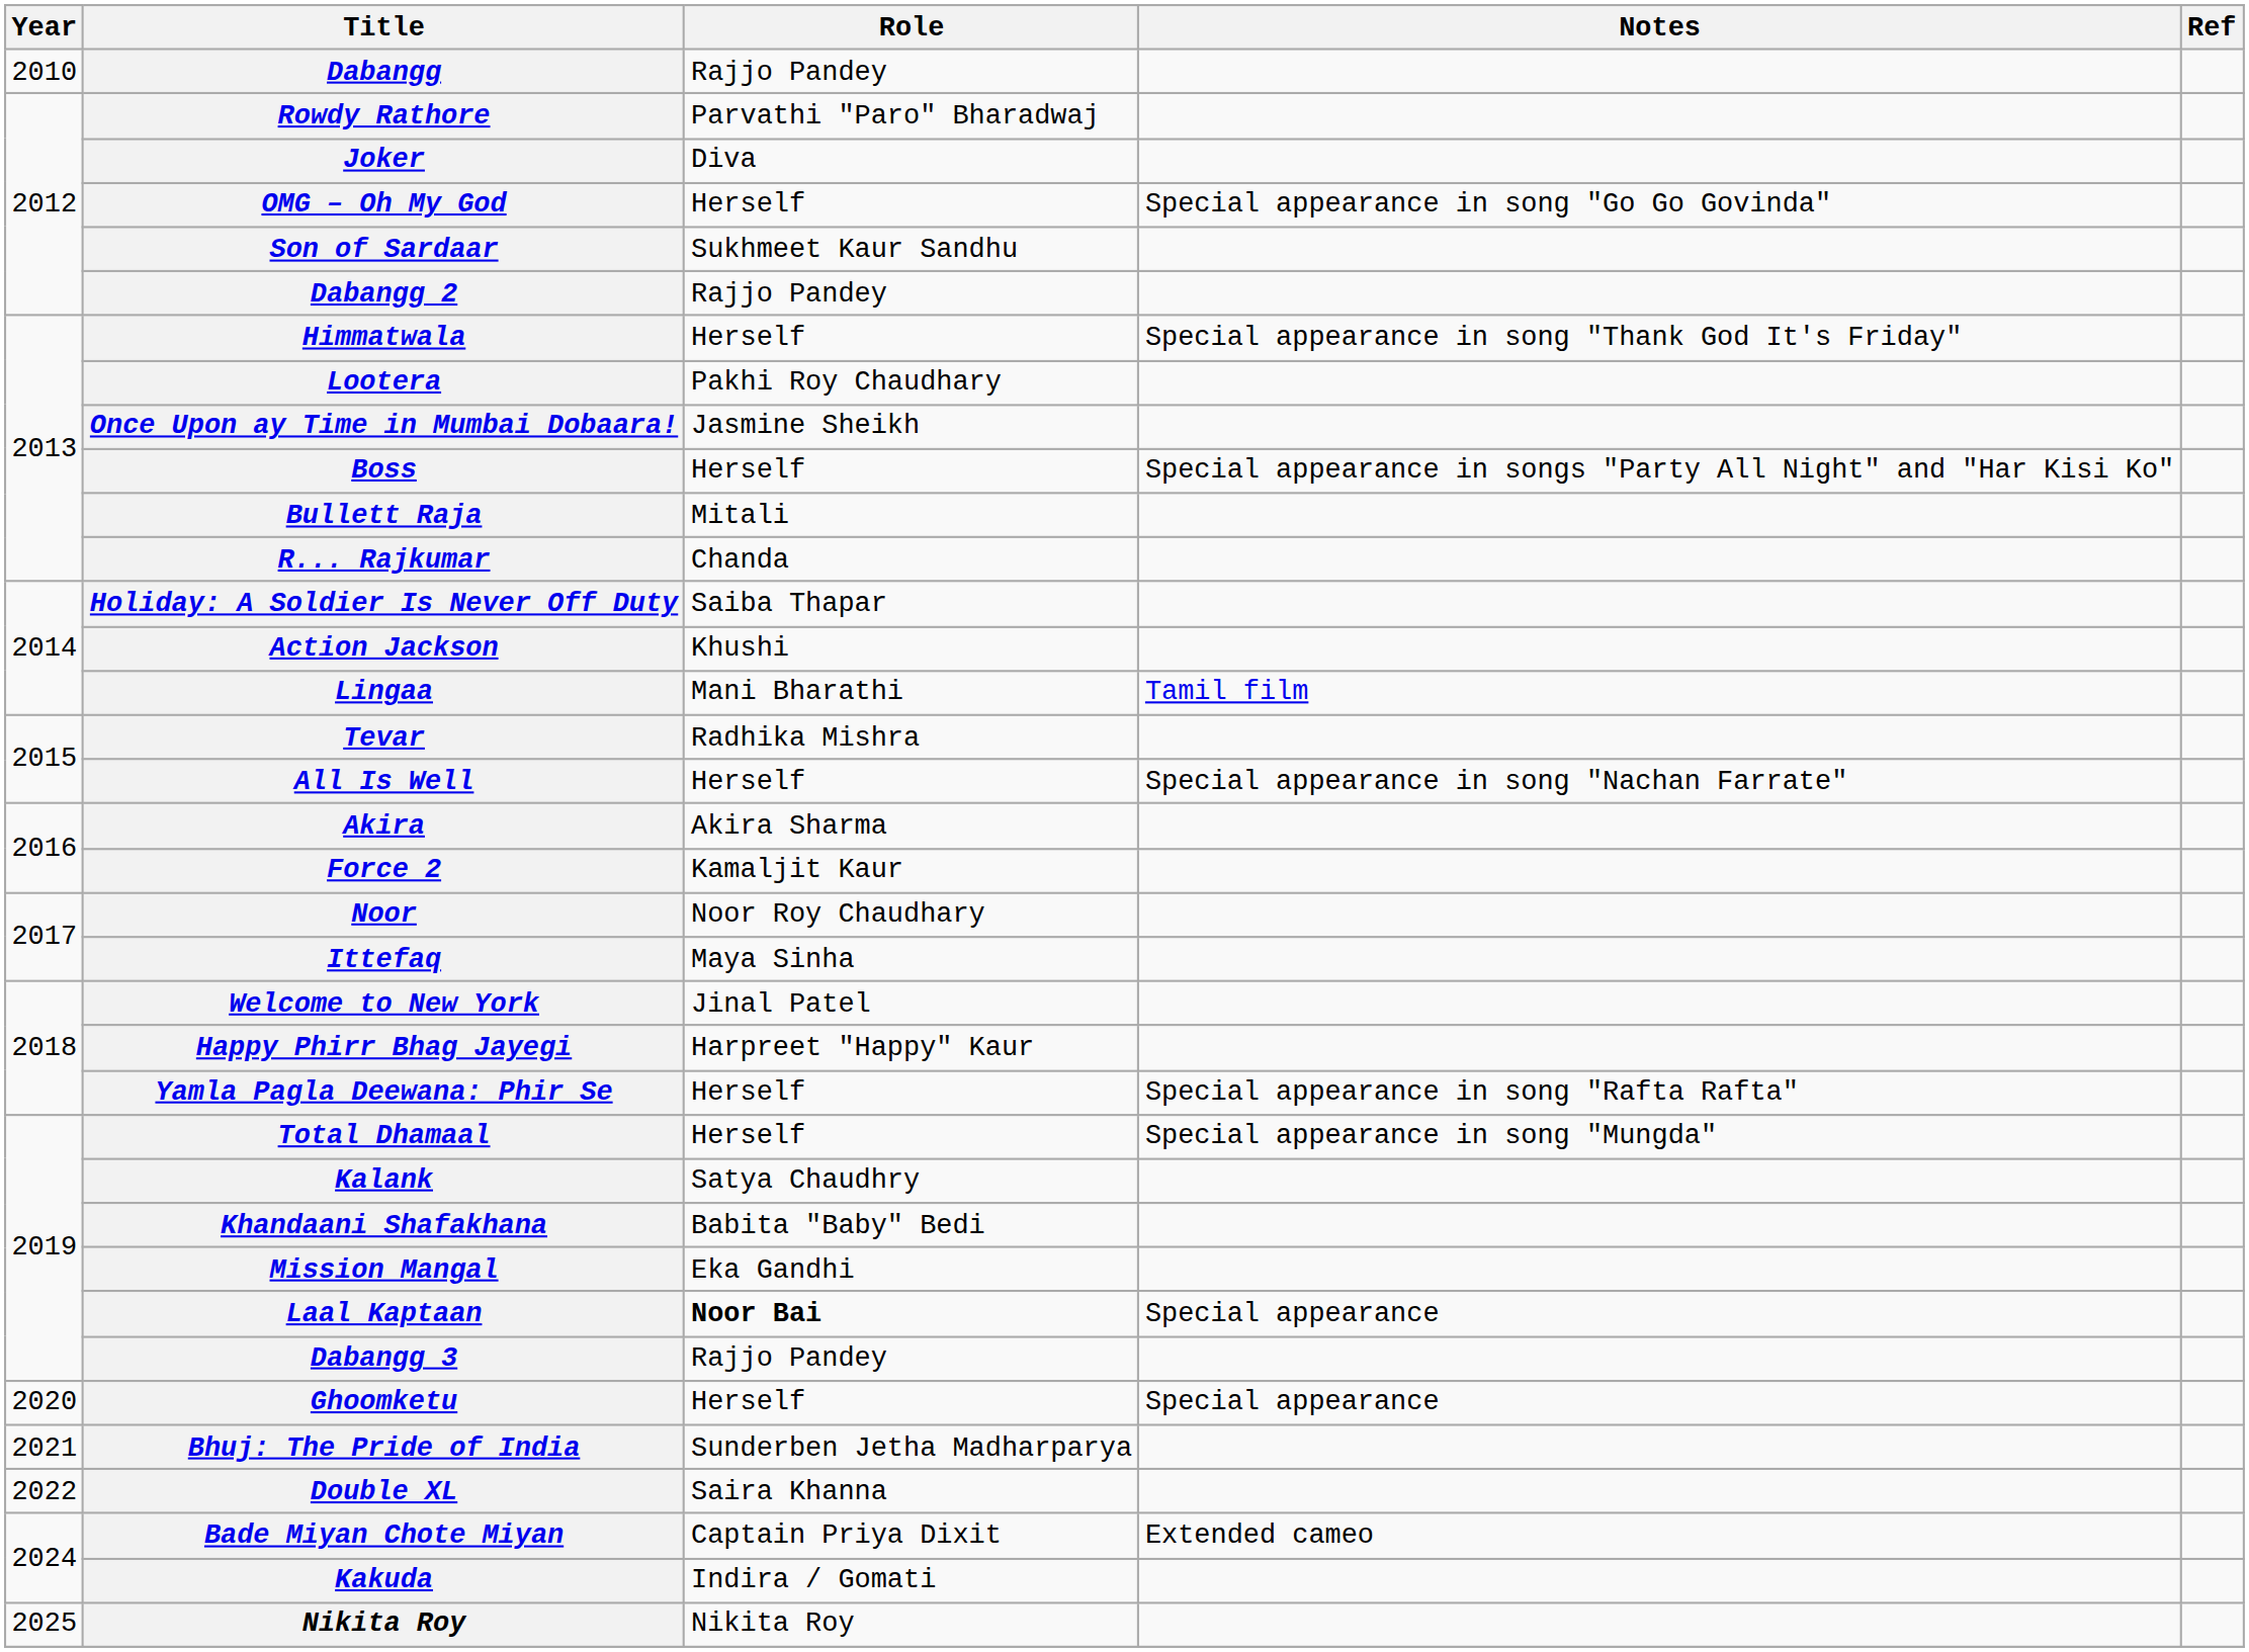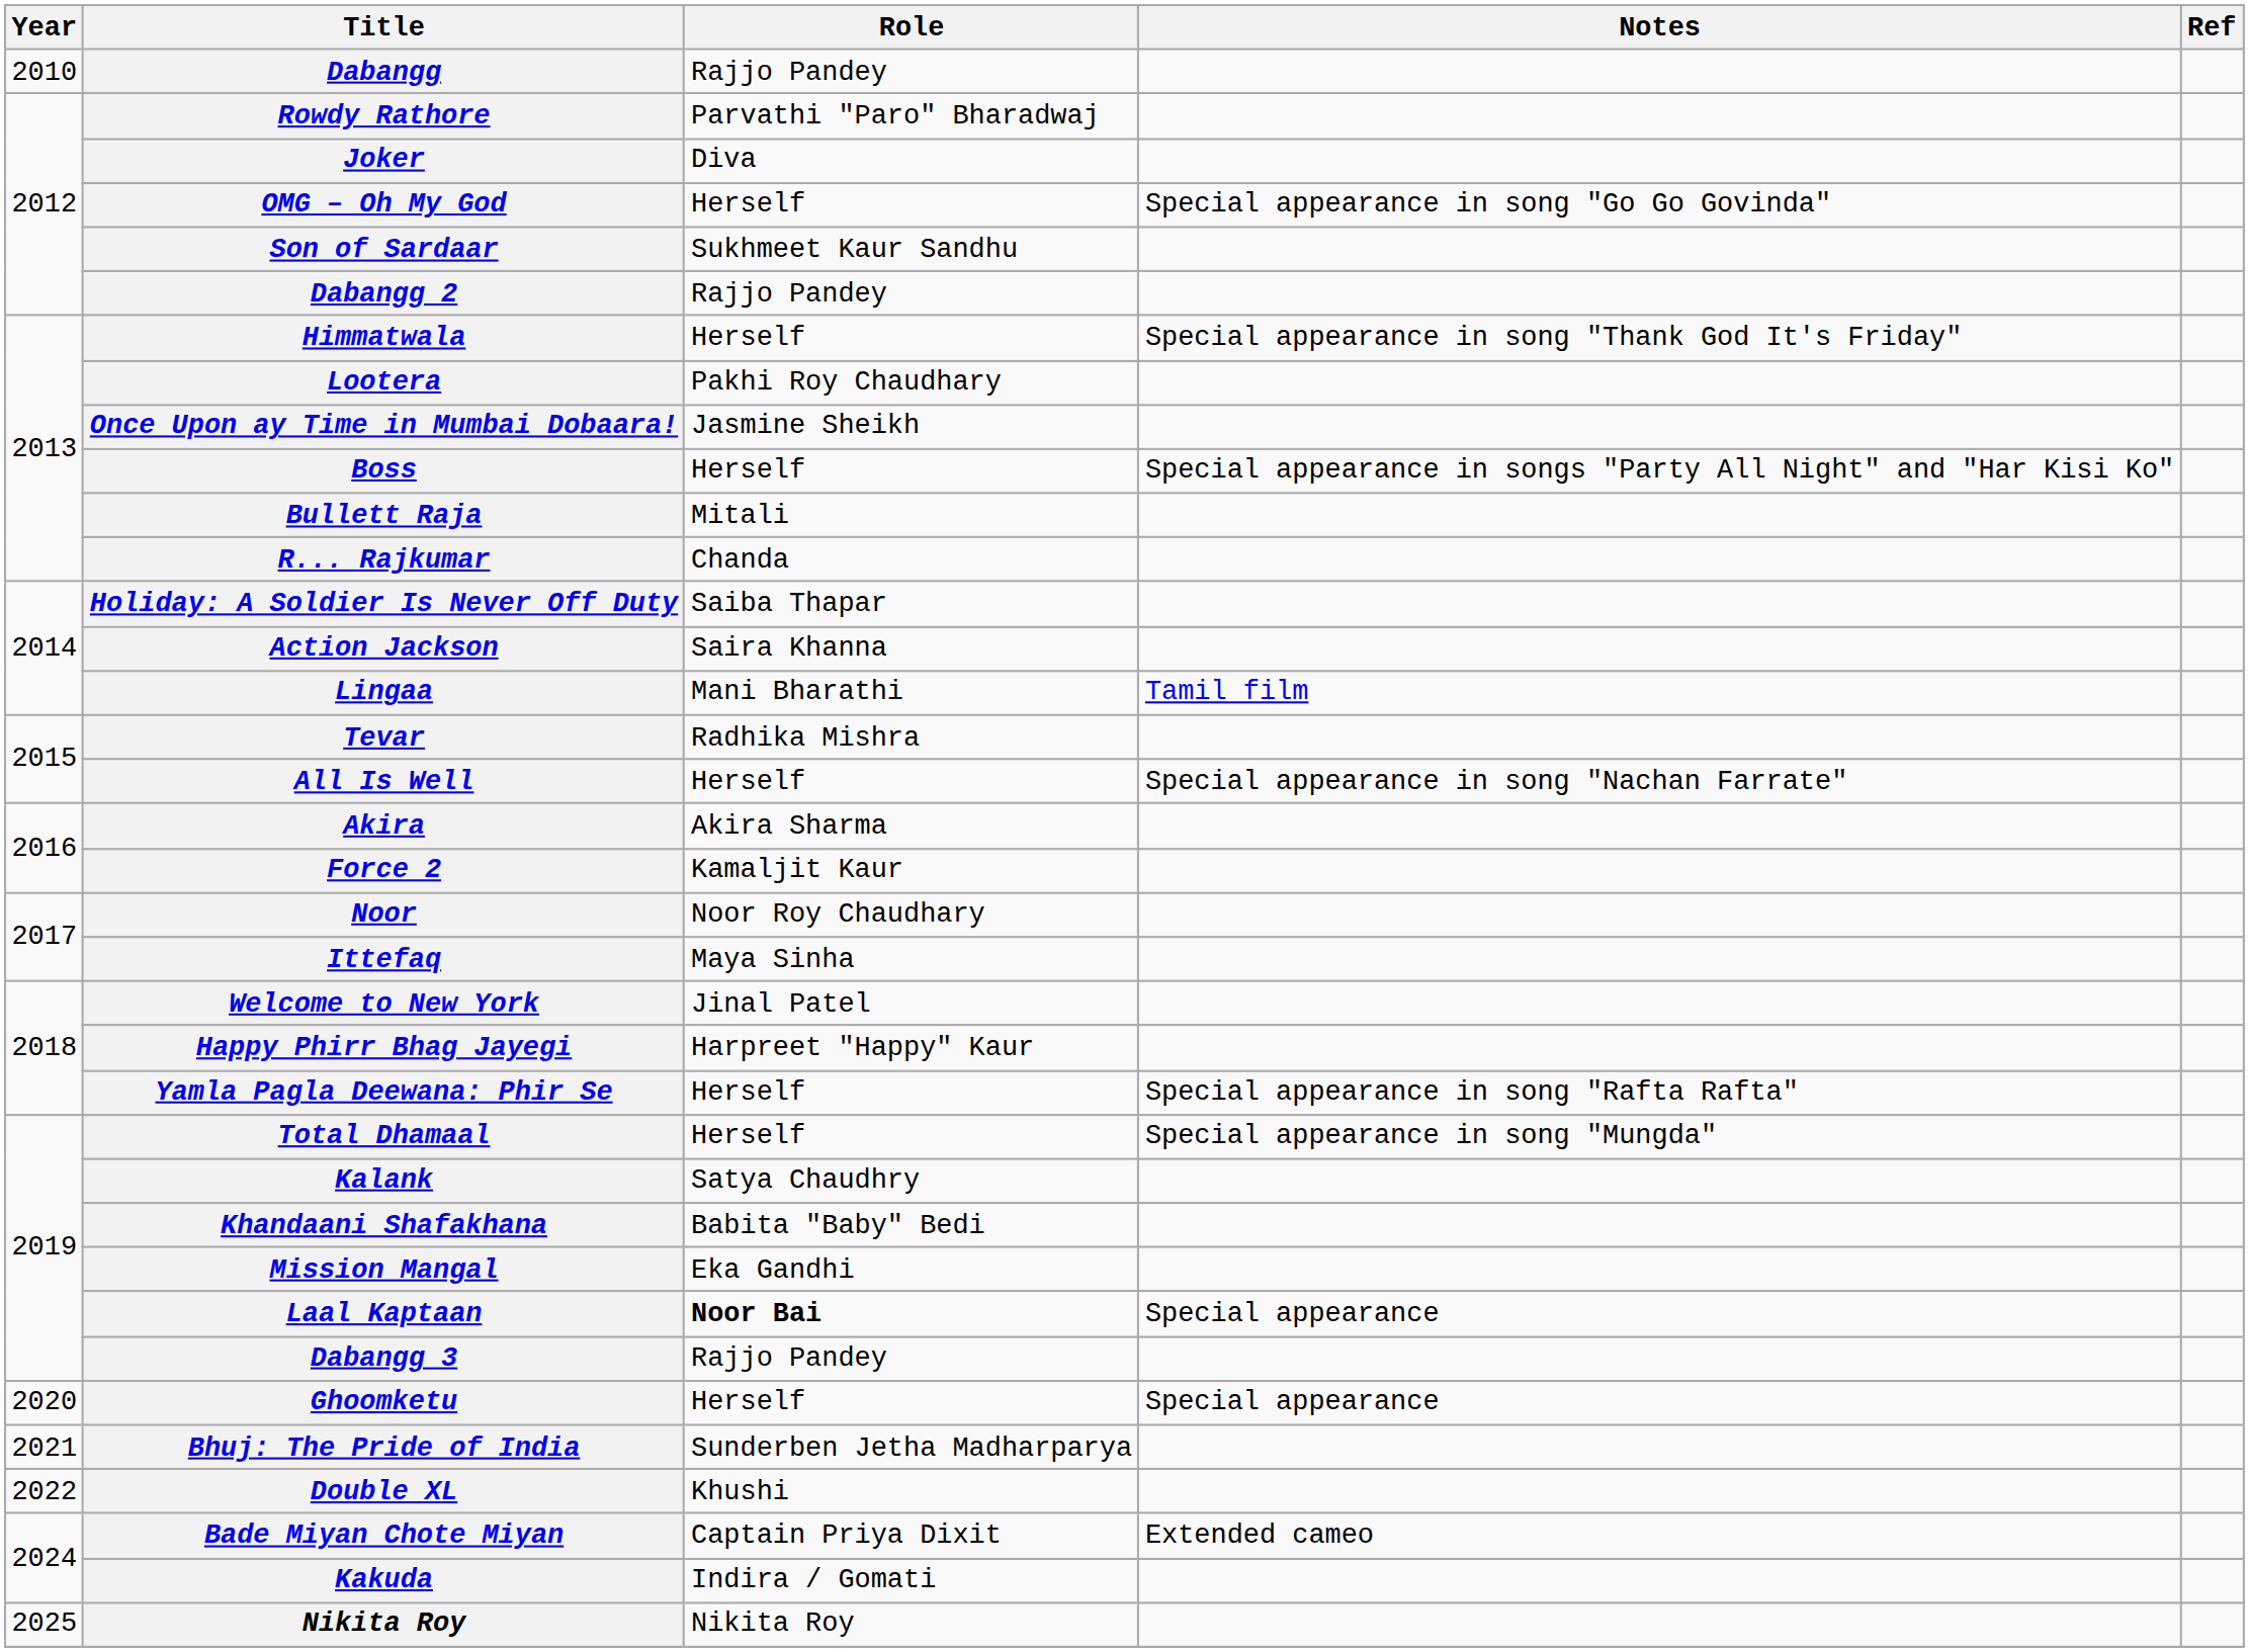 <table class="wikitable sortable plainrowheaders">
 <tr style="text-align:center;">
 <th scope="col">Year</th>
 <th scope="col">Title</th>
 <th scope="col">Role</th>
 <th class="unsortable" scope="col">Notes</th>
 <th class="unsortable" scope="col">Ref</th>
 </tr>
 <tr>
 <td>2010</td>
 <th scope=row><em><a href='#'>Dabangg</a></em></th>
 <td>Rajjo Pandey</td>
 <td></td>
 <td></td>
 </tr>
 <tr>
 <td rowspan="5">2012</td>
 <th scope=row><em><a href='#'>Rowdy Rathore</a></em></th>
 <td>Parvathi "Paro" Bharadwaj</td>
 <td></td>
 <td></td>
 </tr>
 <tr>
 <th scope=row><em><a href='#'>Joker</a></em></th>
 <td>Diva</td>
 <td></td>
 <td></td>
 </tr>
 <tr>
 <th scope=row><em><a href='#'>OMG – Oh My God</a></em></th>
 <td>Herself</td>
 <td>Special appearance in song "Go Go Govinda"</td>
 <td></td>
 </tr>
 <tr>
 <th scope=row><em><a href='#'>Son of Sardaar</a></em></th>
 <td>Sukhmeet Kaur Sandhu</td>
 <td></td>
 <td></td>
 </tr>
 <tr>
 <th scope=row><em><a href='#'>Dabangg 2</a></em></th>
 <td>Rajjo Pandey</td>
 <td></td>
 <td></td>
 </tr>
 <tr>
 <td rowspan="6">2013</td>
 <th scope=row><em><a href='#'>Himmatwala</a></em></th>
 <td>Herself</td>
 <td>Special appearance in song "Thank God It's Friday"</td>
 <td></td>
 </tr>
 <tr>
 <th scope=row><em><a href='#'>Lootera</a></em></th>
 <td>Pakhi Roy Chaudhary</td>
 <td></td>
 <td></td>
 </tr>
 <tr>
 <th scope=row><em><a href='#'>Once Upon ay Time in Mumbai Dobaara!</a></em></th>
 <td>Jasmine Sheikh</td>
 <td></td>
 <td></td>
 </tr>
 <tr>
 <th scope=row><em><a href='#'>Boss</a></em></th>
 <td>Herself</td>
 <td>Special appearance in songs "Party All Night" and "Har Kisi Ko"</td>
 <td></td>
 </tr>
 <tr>
 <th scope=row><em><a href='#'>Bullett Raja</a></em></th>
 <td>Mitali</td>
 <td></td>
 <td></td>
 </tr>
 <tr>
 <th scope=row><em><a href='#'>R... Rajkumar</a></em></th>
 <td>Chanda</td>
 <td></td>
 <td></td>
 </tr>
 <tr>
 <td rowspan="3">2014</td>
 <th scope=row><em><a href='#'>Holiday: A Soldier Is Never Off Duty</a></em></th>
 <td>Saiba Thapar</td>
 <td></td>
 <td></td>
 </tr>
 <tr>
 <th scope=row><em><a href='#'>Action Jackson</a></em></th>
-<td>Khushi</td>
+<td>Saira Khanna</td>
 <td></td>
 <td></td>
 </tr>
 <tr>
 <th scope=row><em><a href='#'>Lingaa</a></em></th>
 <td>Mani Bharathi</td>
 <td><a href='#'>Tamil film</a></td>
 <td></td>
 </tr>
 <tr>
 <td rowspan="2">2015</td>
 <th scope=row><em><a href='#'>Tevar</a></em></th>
 <td>Radhika Mishra</td>
 <td></td>
 <td></td>
 </tr>
 <tr>
 <th scope=row><em><a href='#'>All Is Well</a></em></th>
 <td>Herself</td>
 <td>Special appearance in song "Nachan Farrate"</td>
 <td></td>
 </tr>
 <tr>
 <td rowspan="2">2016</td>
 <th scope=row><em><a href='#'>Akira</a></em></th>
 <td>Akira Sharma</td>
 <td></td>
 <td></td>
 </tr>
 <tr>
 <th scope=row><em><a href='#'>Force 2</a></em></th>
 <td>Kamaljit Kaur</td>
 <td></td>
 <td></td>
 </tr>
 <tr>
 <td rowspan="2">2017</td>
 <th scope=row><em><a href='#'>Noor</a></em></th>
 <td>Noor Roy Chaudhary</td>
 <td></td>
 <td></td>
 </tr>
 <tr>
 <th scope=row><em><a href='#'>Ittefaq</a></em></th>
 <td>Maya Sinha</td>
 <td></td>
 <td></td>
 </tr>
 <tr>
 <td rowspan="3">2018</td>
 <th scope=row><em><a href='#'>Welcome to New York</a></em></th>
 <td>Jinal Patel</td>
 <td></td>
 <td></td>
 </tr>
 <tr>
 <th scope=row><em><a href='#'>Happy Phirr Bhag Jayegi</a></em></th>
 <td>Harpreet "Happy" Kaur</td>
 <td></td>
 <td></td>
 </tr>
 <tr>
 <th scope=row><em><a href='#'>Yamla Pagla Deewana: Phir Se</a></em></th>
 <td>Herself</td>
 <td>Special appearance in song "Rafta Rafta"</td>
 <td></td>
 </tr>
 <tr>
 <td rowspan="6">2019</td>
 <th scope="row"><em><a href='#'>Total Dhamaal</a></em></th>
 <td>Herself</td>
 <td>Special appearance in song "Mungda"</td>
 <td></td>
 </tr>
 <tr>
 <th scope="row"><em><a href='#'>Kalank</a></em></th>
 <td>Satya Chaudhry</td>
 <td></td>
 <td></td>
 </tr>
 <tr>
 <th scope="row"><em><a href='#'>Khandaani Shafakhana</a></em></th>
 <td>Babita "Baby" Bedi</td>
 <td></td>
 <td></td>
 </tr>
 <tr>
 <th scope="row"><em><a href='#'>Mission Mangal</a></em></th>
 <td>Eka Gandhi</td>
 <td></td>
 <td></td>
 </tr>
 <tr>
 <th scope="row"><em><a href='#'>Laal Kaptaan</a></em></th>
 <td><strong>Noor Bai</strong></td>
 <td>Special appearance</td>
 <td></td>
 </tr>
 <tr>
 <th scope="row"><em><a href='#'>Dabangg 3</a></em></th>
 <td>Rajjo Pandey</td>
 <td></td>
 <td></td>
 </tr>
 <tr>
 <td>2020</td>
 <th scope="row"><em><a href='#'>Ghoomketu</a></em></th>
 <td>Herself</td>
 <td>Special appearance</td>
 <td></td>
 </tr>
 <tr>
 <td>2021</td>
 <th scope=row><em><a href='#'>Bhuj: The Pride of India</a></em></th>
 <td>Sunderben Jetha Madharparya</td>
 <td></td>
 <td></td>
 </tr>
 <tr>
 <td>2022</td>
 <th scope=row><em><a href='#'>Double XL</a></em></th>
-<td>Saira Khanna</td>
+<td>Khushi</td>
 <td></td>
 <td></td>
 </tr>
 <tr>
 <td rowspan="2">2024</td>
 <th scope=row><em><a href='#'>Bade Miyan Chote Miyan</a></em></th>
 <td>Captain Priya Dixit</td>
 <td>Extended cameo</td>
 <td></td>
 </tr>
 <tr>
 <th scope=row><em><a href='#'>Kakuda</a></em></th>
 <td>Indira / Gomati</td>
 <td></td>
 <td></td>
 </tr>
 <tr>
 <td>2025</td>
 <th scope=row><em>Nikita Roy</em></th>
 <td>Nikita Roy</td>
 <td></td>
 <td></td>
 </tr>
 <tr>
 </tr>
 </table>
